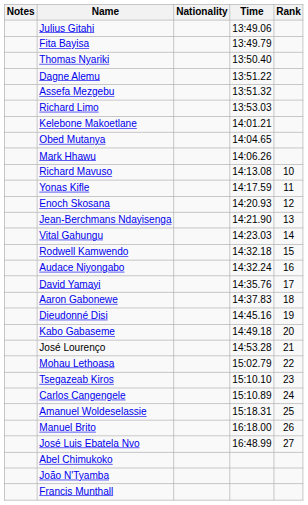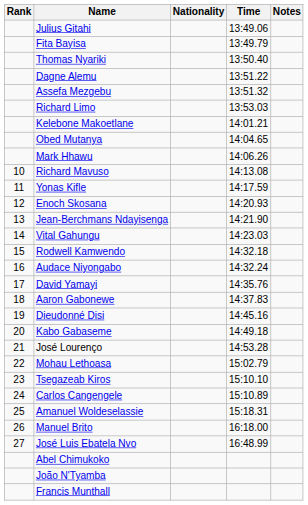 <table class="wikitable sortable" style="text-align:center">
 <tr>
-<th>Notes</th>
+<th>Rank</th>
 <th>Name</th>
 <th>Nationality</th>
 <th>Time</th>
-<th>Rank</th>
+<th>Notes</th>
 </tr>
 <tr>
 <td></td>
 <td align=left><a href='#'>Julius Gitahi</a></td>
 <td align=left></td>
 <td>13:49.06</td>
 <td></td>
 </tr>
 <tr>
 <td></td>
 <td align=left><a href='#'>Fita Bayisa</a></td>
 <td align=left></td>
 <td>13:49.79</td>
 <td></td>
 </tr>
 <tr>
 <td></td>
 <td align=left><a href='#'>Thomas Nyariki</a></td>
 <td align=left></td>
 <td>13:50.40</td>
 <td></td>
 </tr>
 <tr>
 <td></td>
 <td align=left><a href='#'>Dagne Alemu</a></td>
 <td align=left></td>
 <td>13:51.22</td>
 <td></td>
 </tr>
 <tr>
 <td></td>
 <td align=left><a href='#'>Assefa Mezgebu</a></td>
 <td align=left></td>
 <td>13:51.32</td>
 <td></td>
 </tr>
 <tr>
 <td></td>
 <td align=left><a href='#'>Richard Limo</a></td>
 <td align=left></td>
 <td>13:53.03</td>
 <td></td>
 </tr>
 <tr>
 <td></td>
 <td align=left><a href='#'>Kelebone Makoetlane</a></td>
 <td align=left></td>
 <td>14:01.21</td>
 <td></td>
 </tr>
 <tr>
 <td></td>
 <td align=left><a href='#'>Obed Mutanya</a></td>
 <td align=left></td>
 <td>14:04.65</td>
 <td></td>
 </tr>
 <tr>
 <td></td>
 <td align=left><a href='#'>Mark Hhawu</a></td>
 <td align=left></td>
 <td>14:06.26</td>
 <td></td>
 </tr>
 <tr>
-<td></td>
+<td>10</td>
 <td align=left><a href='#'>Richard Mavuso</a></td>
 <td align=left></td>
 <td>14:13.08</td>
-<td>10</td>
+<td></td>
 </tr>
 <tr>
-<td></td>
+<td>11</td>
 <td align=left><a href='#'>Yonas Kifle</a></td>
 <td align=left></td>
 <td>14:17.59</td>
-<td>11</td>
+<td></td>
 </tr>
 <tr>
-<td></td>
+<td>12</td>
 <td align=left><a href='#'>Enoch Skosana</a></td>
 <td align=left></td>
 <td>14:20.93</td>
-<td>12</td>
+<td></td>
 </tr>
 <tr>
-<td></td>
+<td>13</td>
 <td align=left><a href='#'>Jean-Berchmans Ndayisenga</a></td>
 <td align=left></td>
 <td>14:21.90</td>
-<td>13</td>
+<td></td>
 </tr>
 <tr>
-<td></td>
+<td>14</td>
 <td align=left><a href='#'>Vital Gahungu</a></td>
 <td align=left></td>
 <td>14:23.03</td>
-<td>14</td>
+<td></td>
 </tr>
 <tr>
-<td></td>
+<td>15</td>
 <td align=left><a href='#'>Rodwell Kamwendo</a></td>
 <td align=left></td>
 <td>14:32.18</td>
-<td>15</td>
+<td></td>
 </tr>
 <tr>
-<td></td>
+<td>16</td>
 <td align=left><a href='#'>Audace Niyongabo</a></td>
 <td align=left></td>
 <td>14:32.24</td>
-<td>16</td>
+<td></td>
 </tr>
 <tr>
-<td></td>
+<td>17</td>
 <td align=left><a href='#'>David Yamayi</a></td>
 <td align=left></td>
 <td>14:35.76</td>
-<td>17</td>
+<td></td>
 </tr>
 <tr>
-<td></td>
+<td>18</td>
 <td align=left><a href='#'>Aaron Gabonewe</a></td>
 <td align=left></td>
 <td>14:37.83</td>
-<td>18</td>
+<td></td>
 </tr>
 <tr>
-<td></td>
+<td>19</td>
 <td align=left><a href='#'>Dieudonné Disi</a></td>
 <td align=left></td>
 <td>14:45.16</td>
-<td>19</td>
+<td></td>
 </tr>
 <tr>
-<td></td>
+<td>20</td>
 <td align=left><a href='#'>Kabo Gabaseme</a></td>
 <td align=left></td>
 <td>14:49.18</td>
-<td>20</td>
+<td></td>
 </tr>
 <tr>
-<td></td>
+<td>21</td>
 <td align=left>José Lourenço</td>
 <td align=left></td>
 <td>14:53.28</td>
-<td>21</td>
+<td></td>
 </tr>
 <tr>
-<td></td>
+<td>22</td>
 <td align=left><a href='#'>Mohau Lethoasa</a></td>
 <td align=left></td>
 <td>15:02.79</td>
-<td>22</td>
+<td></td>
 </tr>
 <tr>
-<td></td>
+<td>23</td>
 <td align=left><a href='#'>Tsegazeab Kiros</a></td>
 <td align=left></td>
 <td>15:10.10</td>
-<td>23</td>
+<td></td>
 </tr>
 <tr>
-<td></td>
+<td>24</td>
 <td align=left><a href='#'>Carlos Cangengele</a></td>
 <td align=left></td>
 <td>15:10.89</td>
-<td>24</td>
+<td></td>
 </tr>
 <tr>
-<td></td>
+<td>25</td>
 <td align=left><a href='#'>Amanuel Woldeselassie</a></td>
 <td align=left></td>
 <td>15:18.31</td>
-<td>25</td>
+<td></td>
 </tr>
 <tr>
-<td></td>
+<td>26</td>
 <td align=left><a href='#'>Manuel Brito</a></td>
 <td align=left></td>
 <td>16:18.00</td>
-<td>26</td>
+<td></td>
 </tr>
 <tr>
-<td></td>
+<td>27</td>
 <td align=left><a href='#'>José Luis Ebatela Nvo</a></td>
 <td align=left></td>
 <td>16:48.99</td>
-<td>27</td>
+<td></td>
 </tr>
 <tr>
 <td></td>
 <td align=left><a href='#'>Abel Chimukoko</a></td>
 <td align=left></td>
 <td></td>
 <td></td>
 </tr>
 <tr>
 <td></td>
 <td align=left><a href='#'>João N'Tyamba</a></td>
 <td align=left></td>
 <td></td>
 <td></td>
 </tr>
 <tr>
 <td></td>
 <td align=left><a href='#'>Francis Munthall</a></td>
 <td align=left></td>
 <td></td>
 <td></td>
 </tr>
 </table>
